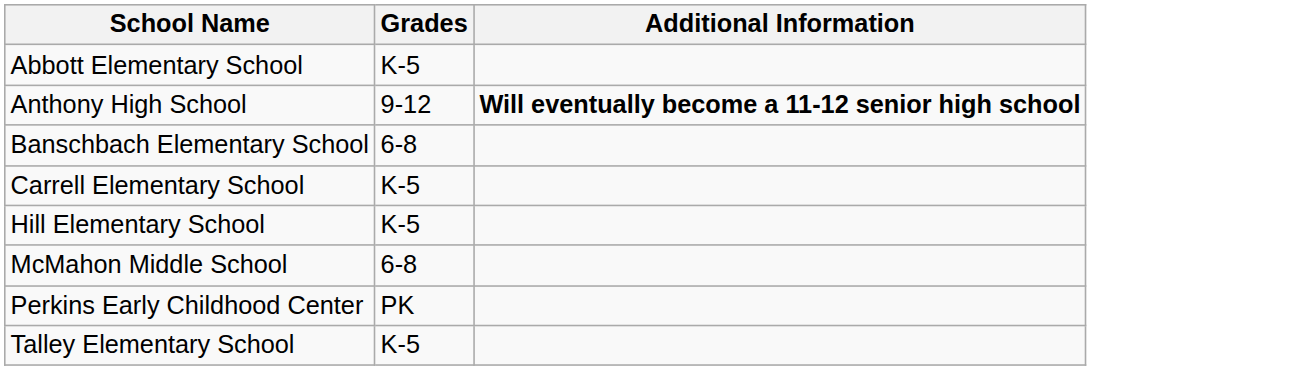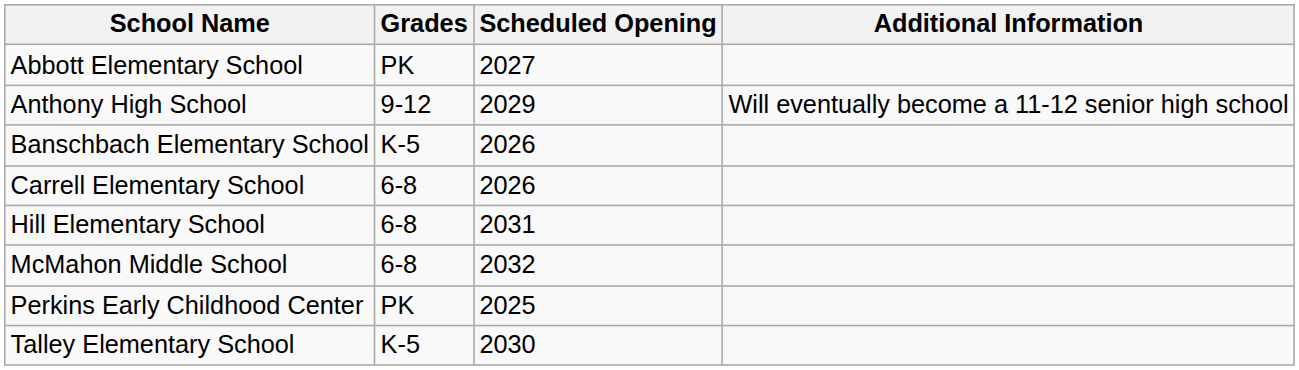 <table class="wikitable sortable mw-collapsible">
 <tr>
 <th>School Name</th>
 <th>Grades</th>
+<th>Scheduled Opening</th>
 <th>Additional Information</th>
 </tr>
 <tr>
 <td>Abbott Elementary School</td>
-<td>K-5</td>
+<td>PK</td>
+<td>2027</td>
 <td></td>
 </tr>
 <tr>
 <td>Anthony High School</td>
 <td>9-12</td>
-<td><strong>Will eventually become a 11-12 senior high school</strong></td>
+<td>2029</td>
+<td>Will eventually become a 11-12 senior high school</td>
 </tr>
 <tr>
 <td>Banschbach Elementary School</td>
-<td>6-8</td>
+<td>K-5</td>
+<td>2026</td>
 <td></td>
 </tr>
 <tr>
 <td>Carrell Elementary School</td>
-<td>K-5</td>
+<td>6-8</td>
+<td>2026</td>
 <td></td>
 </tr>
 <tr>
 <td>Hill Elementary School</td>
-<td>K-5</td>
+<td>6-8</td>
+<td>2031</td>
 <td></td>
 </tr>
 <tr>
 <td>McMahon Middle School</td>
 <td>6-8</td>
+<td>2032</td>
 <td></td>
 </tr>
 <tr>
 <td>Perkins Early Childhood Center</td>
 <td>PK</td>
+<td>2025</td>
 <td></td>
 </tr>
 <tr>
 <td>Talley Elementary School</td>
 <td>K-5</td>
+<td>2030</td>
 <td></td>
 </tr>
 </table>
